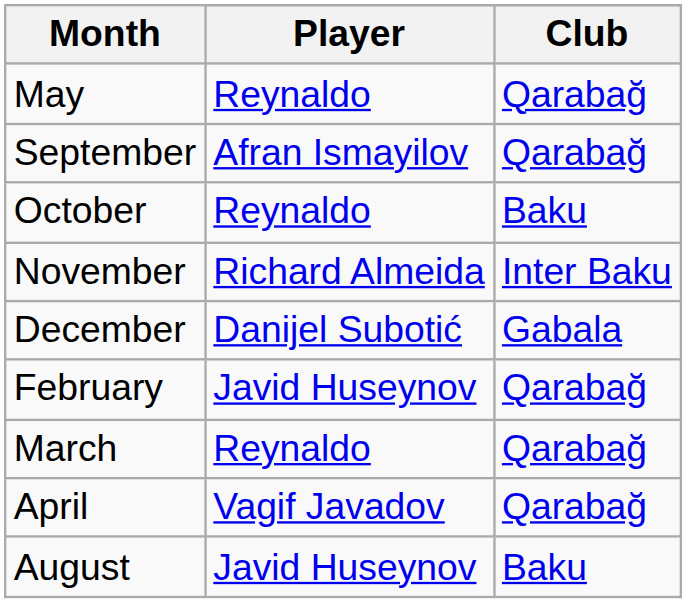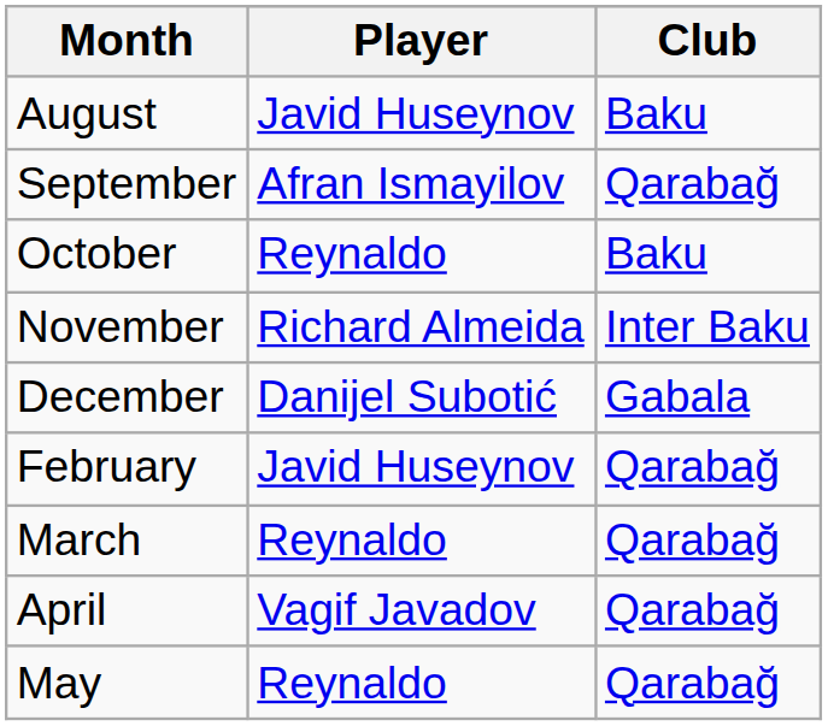 <table class="wikitable">
 <tr>
 <th rowspan=2>Month</th>
 </tr>
 <tr>
 <th>Player</th>
 <th>Club</th>
 </tr>
 <tr>
-<td>May</td>
-<td> <a href='#'>Reynaldo</a></td>
-<td><a href='#'>Qarabağ</a></td>
+<td>August</td>
+<td> <a href='#'>Javid Huseynov</a></td>
+<td><a href='#'>Baku</a></td>
 </tr>
 <tr>
 <td>September</td>
 <td> <a href='#'>Afran Ismayilov</a></td>
 <td><a href='#'>Qarabağ</a></td>
 </tr>
 <tr>
 <td>October</td>
 <td> <a href='#'>Reynaldo</a></td>
 <td><a href='#'>Baku</a></td>
 </tr>
 <tr>
 <td>November</td>
 <td> <a href='#'>Richard Almeida</a></td>
 <td><a href='#'>Inter Baku</a></td>
 </tr>
 <tr>
 <td>December</td>
 <td> <a href='#'>Danijel Subotić</a></td>
 <td><a href='#'>Gabala</a></td>
 </tr>
 <tr>
 <td>February</td>
 <td> <a href='#'>Javid Huseynov</a></td>
 <td><a href='#'>Qarabağ</a></td>
 </tr>
 <tr>
 <td>March</td>
 <td> <a href='#'>Reynaldo</a></td>
 <td><a href='#'>Qarabağ</a></td>
 </tr>
 <tr>
 <td>April</td>
 <td> <a href='#'>Vagif Javadov</a></td>
 <td><a href='#'>Qarabağ</a></td>
 </tr>
 <tr>
-<td>August</td>
-<td> <a href='#'>Javid Huseynov</a></td>
-<td><a href='#'>Baku</a></td>
+<td>May</td>
+<td> <a href='#'>Reynaldo</a></td>
+<td><a href='#'>Qarabağ</a></td>
 </tr>
 </table>
